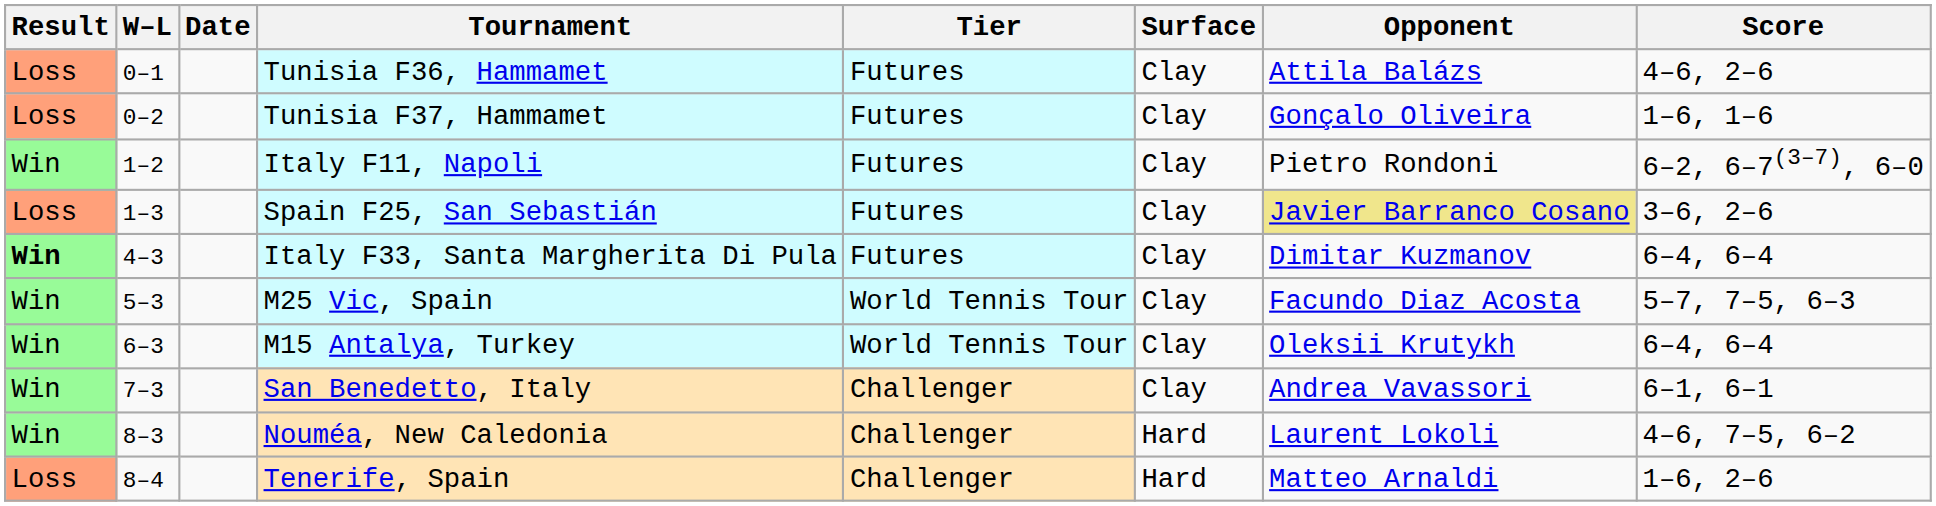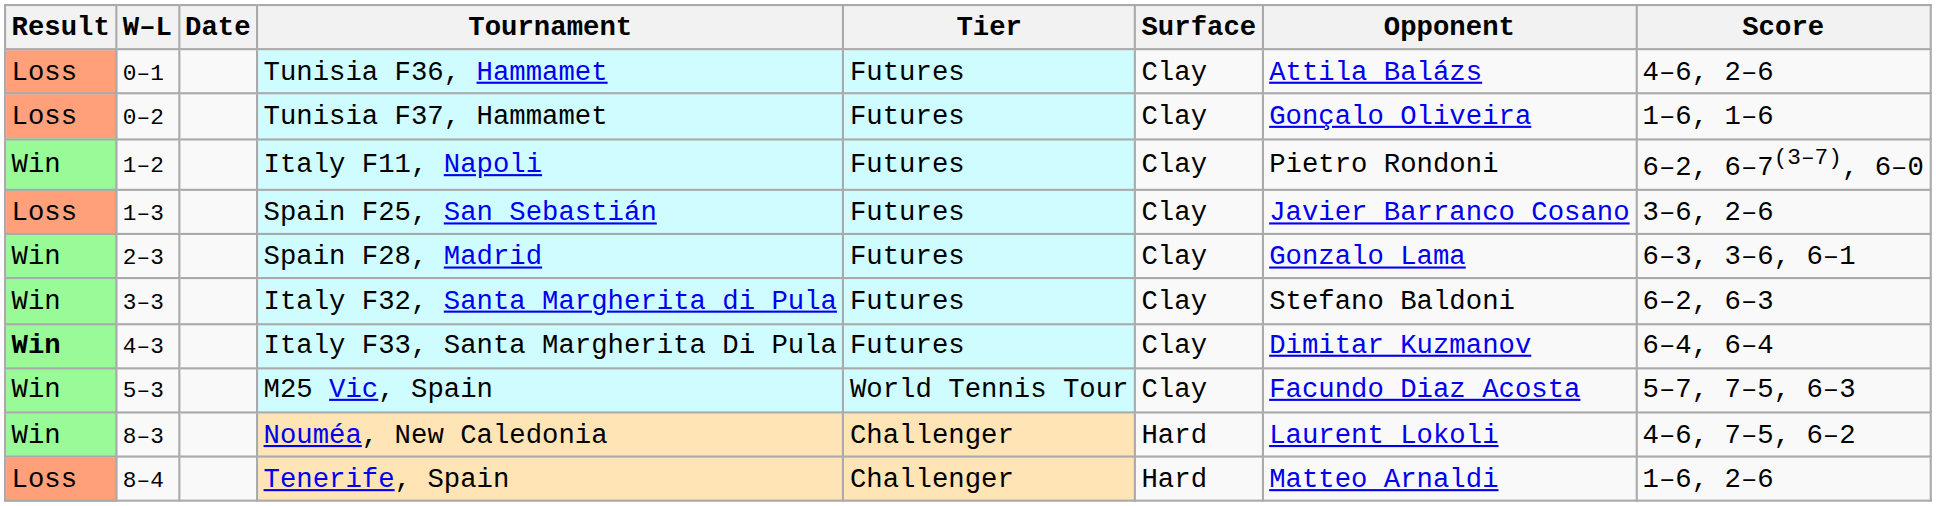 <table class="sortable wikitable">
 <tr>
 <th>Result</th>
 <th class="unsortable">W–L</th>
 <th>Date</th>
 <th>Tournament</th>
 <th>Tier</th>
 <th>Surface</th>
 <th>Opponent</th>
 <th class="unsortable">Score</th>
 </tr>
 <tr>
 <td bgcolor=FFA07A>Loss</td>
 <td><small>0–1</small></td>
 <td></td>
 <td style="background:#cffcff;">Tunisia F36, <a href='#'>Hammamet</a></td>
 <td style="background:#cffcff;">Futures</td>
 <td>Clay</td>
 <td> <a href='#'>Attila Balázs</a></td>
 <td>4–6, 2–6</td>
 </tr>
 <tr>
 <td bgcolor=FFA07A>Loss</td>
 <td><small>0–2</small></td>
 <td></td>
 <td style="background:#cffcff;">Tunisia F37, Hammamet</td>
 <td style="background:#cffcff;">Futures</td>
 <td>Clay</td>
 <td> <a href='#'>Gonçalo Oliveira</a></td>
 <td>1–6, 1–6</td>
 </tr>
 <tr>
 <td bgcolor=98FB98>Win</td>
 <td><small>1–2</small></td>
 <td></td>
 <td style="background:#cffcff;">Italy F11, <a href='#'>Napoli</a></td>
 <td style="background:#cffcff;">Futures</td>
 <td>Clay</td>
 <td> Pietro Rondoni</td>
 <td>6–2, 6–7<sup>(3–7)</sup>, 6–0</td>
 </tr>
 <tr>
 <td bgcolor=FFA07A>Loss</td>
 <td><small>1–3</small></td>
 <td></td>
 <td style="background:#cffcff;">Spain F25, <a href='#'>San Sebastián</a></td>
 <td style="background:#cffcff;">Futures</td>
 <td>Clay</td>
-<td style="background: khaki;"> <a href='#'>Javier Barranco Cosano</a></td>
+<td> <a href='#'>Javier Barranco Cosano</a></td>
 <td>3–6, 2–6</td>
+</tr>
+<tr>
+<td bgcolor=98FB98>Win</td>
+<td><small>2–3</small></td>
+<td></td>
+<td style="background:#cffcff;">Spain F28, <a href='#'>Madrid</a></td>
+<td style="background:#cffcff;">Futures</td>
+<td>Clay</td>
+<td> <a href='#'>Gonzalo Lama</a></td>
+<td>6–3, 3–6, 6–1</td>
+</tr>
+<tr>
+<td bgcolor=98FB98>Win</td>
+<td><small>3–3</small></td>
+<td></td>
+<td style="background:#cffcff;">Italy F32, <a href='#'>Santa Margherita di Pula</a></td>
+<td style="background:#cffcff;">Futures</td>
+<td>Clay</td>
+<td> Stefano Baldoni</td>
+<td>6–2, 6–3</td>
 </tr>
 <tr>
 <td bgcolor=98FB98><strong>Win</strong></td>
 <td><small>4–3</small></td>
 <td></td>
 <td style="background:#cffcff;">Italy F33, Santa Margherita Di Pula</td>
 <td style="background:#cffcff;">Futures</td>
 <td>Clay</td>
 <td> <a href='#'>Dimitar Kuzmanov</a></td>
 <td>6–4, 6–4</td>
 </tr>
 <tr>
 <td bgcolor=98FB98>Win</td>
 <td><small>5–3</small></td>
 <td></td>
 <td style="background:#cffcff;">M25 <a href='#'>Vic</a>, Spain</td>
 <td style="background:#cffcff;">World Tennis Tour</td>
 <td>Clay</td>
 <td> <a href='#'>Facundo Diaz Acosta</a></td>
 <td>5–7, 7–5, 6–3</td>
 </tr>
 <tr>
 <td bgcolor=98FB98>Win</td>
-<td><small>6–3</small></td>
-<td></td>
-<td style="background:#cffcff;">M15 <a href='#'>Antalya</a>, Turkey</td>
-<td style="background:#cffcff;">World Tennis Tour</td>
-<td>Clay</td>
-<td> <a href='#'>Oleksii Krutykh</a></td>
-<td>6–4, 6–4</td>
-</tr>
-<tr>
-<td bgcolor=98FB98>Win</td>
-<td><small>7–3</small></td>
-<td><a href='#'></a></td>
-<td style="background:moccasin;"><a href='#'>San Benedetto</a>, Italy</td>
-<td style="background:moccasin;">Challenger</td>
-<td>Clay</td>
-<td> <a href='#'>Andrea Vavassori</a></td>
-<td>6–1, 6–1</td>
-</tr>
-<tr>
-<td bgcolor=98FB98>Win</td>
 <td><small>8–3</small></td>
 <td><a href='#'></a></td>
 <td style="background:moccasin;"><a href='#'>Nouméa</a>, New Caledonia</td>
 <td style="background:moccasin;">Challenger</td>
 <td>Hard</td>
 <td> <a href='#'>Laurent Lokoli</a></td>
 <td>4–6, 7–5, 6–2</td>
 </tr>
 <tr>
 <td bgcolor=FFA07A>Loss</td>
 <td><small>8–4</small></td>
 <td><a href='#'></a></td>
 <td style="background:moccasin;"><a href='#'>Tenerife</a>, Spain</td>
 <td style="background:moccasin;">Challenger</td>
 <td>Hard</td>
 <td> <a href='#'>Matteo Arnaldi</a></td>
 <td>1–6, 2–6</td>
 </tr>
 </table>
